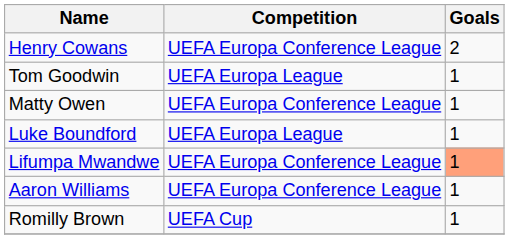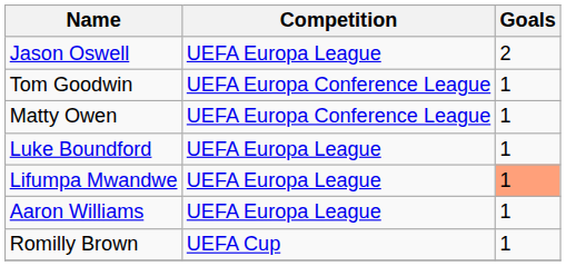 <table class="wikitable">
 <tr>
 <th>Name</th>
 <th>Competition</th>
 <th>Goals</th>
 </tr>
 <tr>
-<td><a href='#'>Henry Cowans</a></td>
-<td><a href='#'>UEFA Europa Conference League</a></td>
+<td><a href='#'>Jason Oswell</a></td>
+<td><a href='#'>UEFA Europa League</a></td>
 <td>2</td>
 </tr>
 <tr>
 <td>Tom Goodwin</td>
-<td><a href='#'>UEFA Europa League</a></td>
+<td><a href='#'>UEFA Europa Conference League</a></td>
 <td>1</td>
 </tr>
 <tr>
 <td>Matty Owen</td>
 <td><a href='#'>UEFA Europa Conference League</a></td>
 <td>1</td>
 </tr>
 <tr>
 <td><a href='#'>Luke Boundford</a></td>
 <td><a href='#'>UEFA Europa League</a></td>
 <td>1</td>
 </tr>
 <tr>
 <td><a href='#'>Lifumpa Mwandwe</a></td>
-<td><a href='#'>UEFA Europa Conference League</a></td>
+<td><a href='#'>UEFA Europa League</a></td>
 <td style="background: lightsalmon;">1</td>
 </tr>
 <tr>
 <td><a href='#'>Aaron Williams</a></td>
-<td><a href='#'>UEFA Europa Conference League</a></td>
+<td><a href='#'>UEFA Europa League</a></td>
 <td>1</td>
 </tr>
 <tr>
 <td>Romilly Brown</td>
 <td><a href='#'>UEFA Cup</a></td>
 <td>1</td>
 </tr>
 <tr>
 </tr>
 </table>
